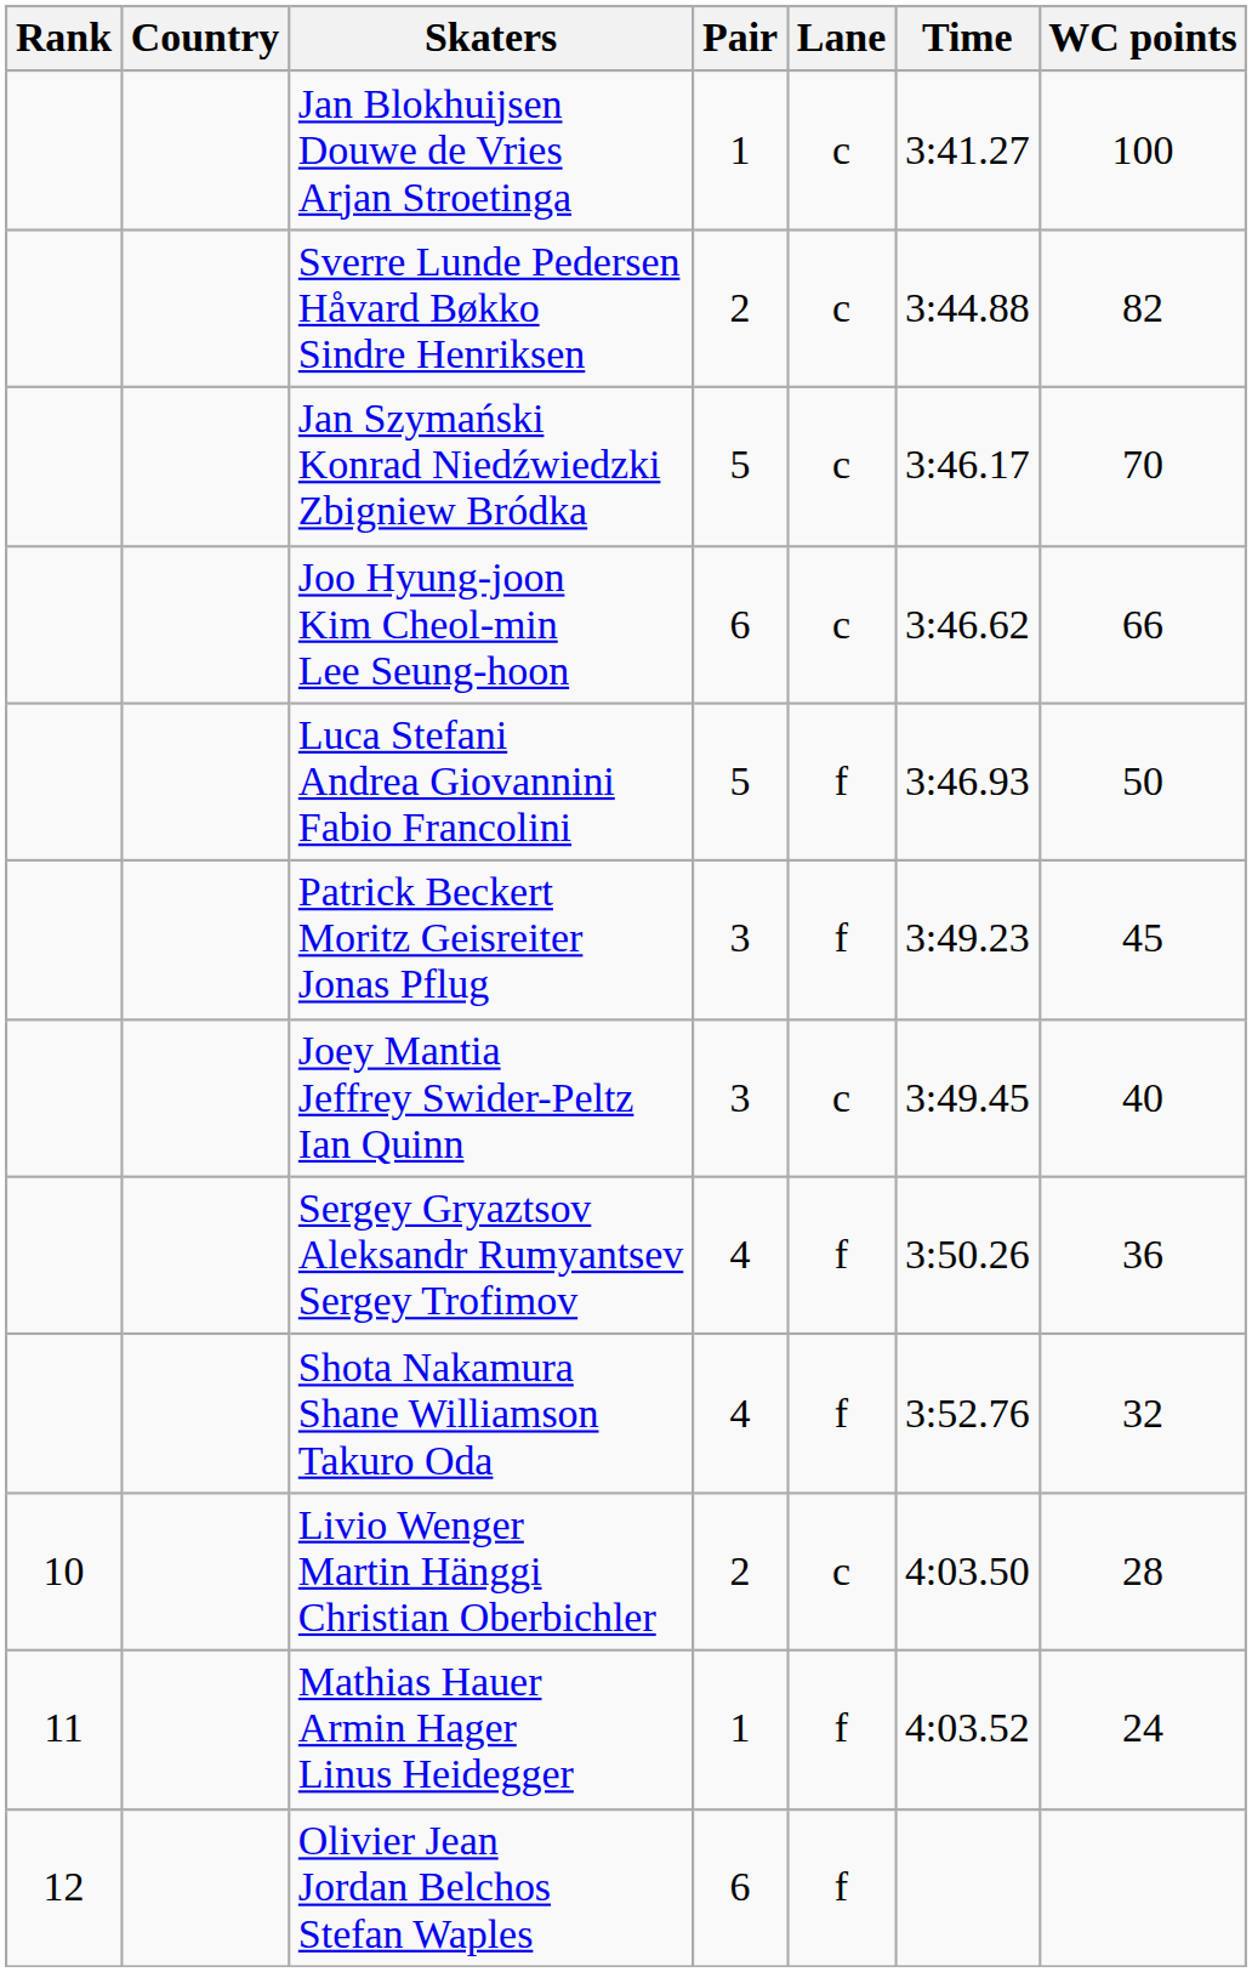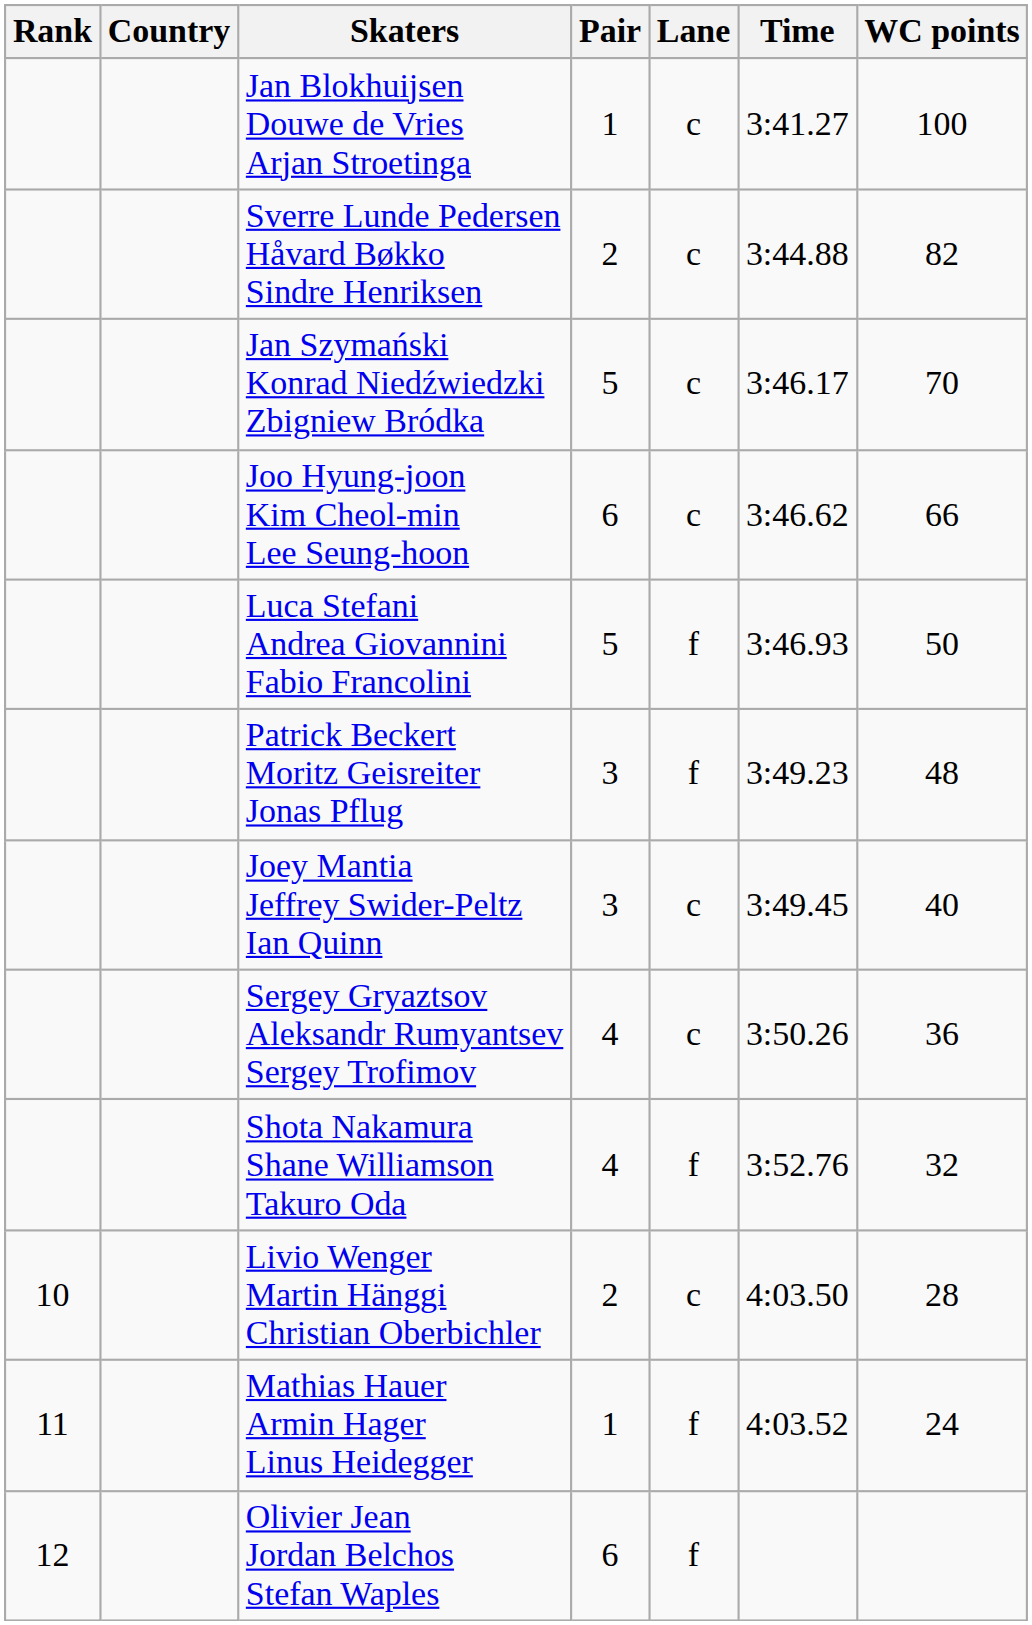 <table class="wikitable sortable" style="text-align:center">
 <tr>
 <th>Rank</th>
 <th>Country</th>
 <th>Skaters</th>
 <th>Pair</th>
 <th>Lane</th>
 <th>Time</th>
 <th>WC points</th>
 </tr>
 <tr>
 <td></td>
 <td align=left></td>
 <td align=left><a href='#'>Jan Blokhuijsen</a><br><a href='#'>Douwe de Vries</a><br><a href='#'>Arjan Stroetinga</a></td>
 <td>1</td>
 <td>c</td>
 <td>3:41.27</td>
 <td>100</td>
 </tr>
 <tr>
 <td></td>
 <td align=left></td>
 <td align=left><a href='#'>Sverre Lunde Pedersen</a><br><a href='#'>Håvard Bøkko</a><br><a href='#'>Sindre Henriksen</a></td>
 <td>2</td>
 <td>c</td>
 <td>3:44.88</td>
 <td>82</td>
 </tr>
 <tr>
 <td></td>
 <td align=left></td>
 <td align=left><a href='#'>Jan Szymański</a><br><a href='#'>Konrad Niedźwiedzki</a><br><a href='#'>Zbigniew Bródka</a></td>
 <td>5</td>
 <td>c</td>
 <td>3:46.17</td>
 <td>70</td>
 </tr>
 <tr>
 <td></td>
 <td align=left></td>
 <td align=left><a href='#'>Joo Hyung-joon</a><br><a href='#'>Kim Cheol-min</a><br><a href='#'>Lee Seung-hoon</a></td>
 <td>6</td>
 <td>c</td>
 <td>3:46.62</td>
 <td>66</td>
 </tr>
 <tr>
 <td></td>
 <td align=left></td>
 <td align=left><a href='#'>Luca Stefani</a><br><a href='#'>Andrea Giovannini</a><br><a href='#'>Fabio Francolini</a></td>
 <td>5</td>
 <td>f</td>
 <td>3:46.93</td>
 <td>50</td>
 </tr>
 <tr>
 <td></td>
 <td align=left></td>
 <td align=left><a href='#'>Patrick Beckert</a><br><a href='#'>Moritz Geisreiter</a><br><a href='#'>Jonas Pflug</a></td>
 <td>3</td>
 <td>f</td>
 <td>3:49.23</td>
-<td>45</td>
+<td>48</td>
 </tr>
 <tr>
 <td></td>
 <td align=left></td>
 <td align=left><a href='#'>Joey Mantia</a><br><a href='#'>Jeffrey Swider-Peltz</a><br><a href='#'>Ian Quinn</a></td>
 <td>3</td>
 <td>c</td>
 <td>3:49.45</td>
 <td>40</td>
 </tr>
 <tr>
 <td></td>
 <td align=left></td>
 <td align=left><a href='#'>Sergey Gryaztsov</a><br><a href='#'>Aleksandr Rumyantsev</a><br><a href='#'>Sergey Trofimov</a></td>
 <td>4</td>
-<td>f</td>
+<td>c</td>
 <td>3:50.26</td>
 <td>36</td>
 </tr>
 <tr>
 <td></td>
 <td align=left></td>
 <td align=left><a href='#'>Shota Nakamura</a><br><a href='#'>Shane Williamson</a><br><a href='#'>Takuro Oda</a></td>
 <td>4</td>
 <td>f</td>
 <td>3:52.76</td>
 <td>32</td>
 </tr>
 <tr>
 <td>10</td>
 <td align=left></td>
 <td align=left><a href='#'>Livio Wenger</a><br><a href='#'>Martin Hänggi</a><br><a href='#'>Christian Oberbichler</a></td>
 <td>2</td>
 <td>c</td>
 <td>4:03.50</td>
 <td>28</td>
 </tr>
 <tr>
 <td>11</td>
 <td align=left></td>
 <td align=left><a href='#'>Mathias Hauer</a><br><a href='#'>Armin Hager</a><br><a href='#'>Linus Heidegger</a></td>
 <td>1</td>
 <td>f</td>
 <td>4:03.52</td>
 <td>24</td>
 </tr>
 <tr>
 <td>12</td>
 <td align=left></td>
 <td align=left><a href='#'>Olivier Jean</a><br><a href='#'>Jordan Belchos</a><br><a href='#'>Stefan Waples</a></td>
 <td>6</td>
 <td>f</td>
 <td></td>
 <td></td>
 </tr>
 </table>
